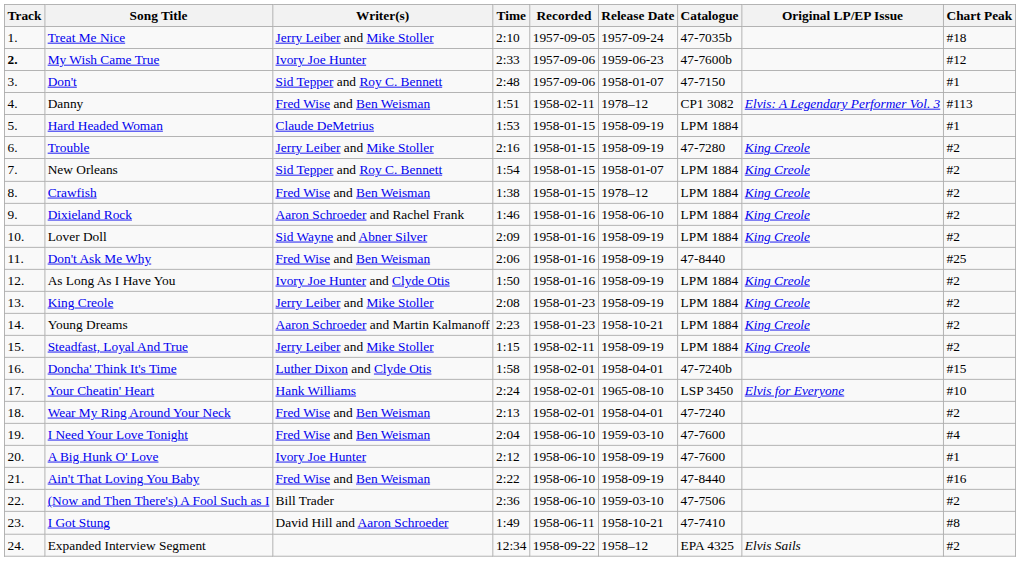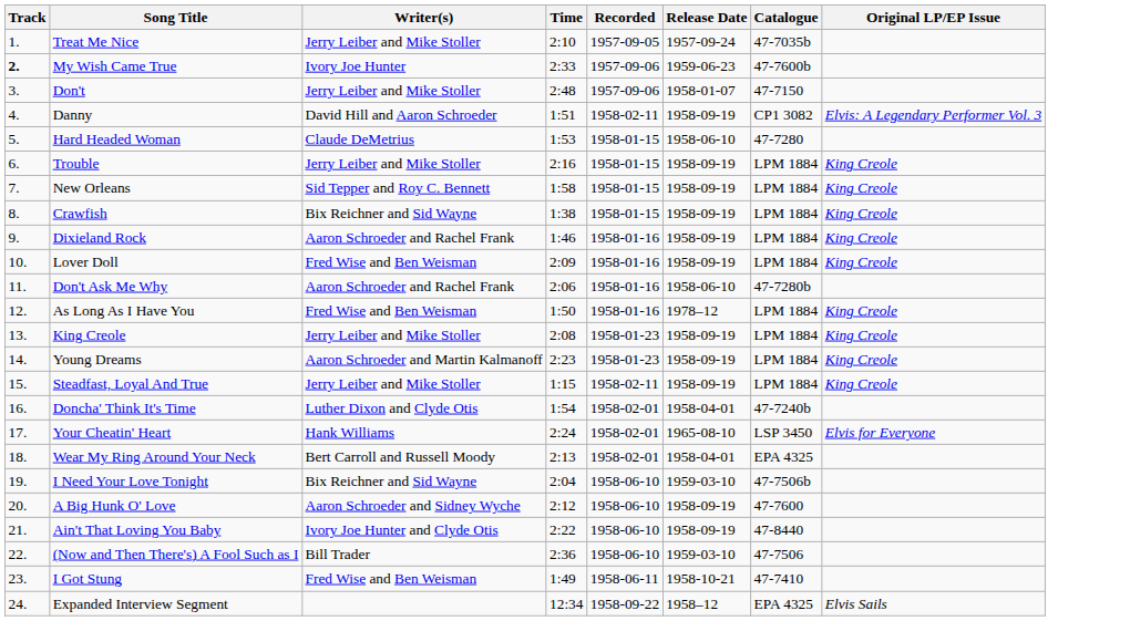 <table class="wikitable" style="font-size:95%;">
 <tr>
 <th>Track</th>
 <th>Song Title</th>
 <th>Writer(s)</th>
 <th>Time</th>
 <th>Recorded</th>
 <th>Release Date</th>
 <th>Catalogue</th>
 <th>Original LP/EP Issue</th>
-<th>Chart Peak</th>
 </tr>
 <tr>
 <td>1.</td>
 <td><a href='#'>Treat Me Nice</a></td>
 <td><a href='#'>Jerry Leiber</a> and <a href='#'>Mike Stoller</a></td>
 <td>2:10</td>
 <td>1957-09-05</td>
 <td>1957-09-24</td>
 <td>47-7035b</td>
 <td></td>
-<td>#18</td>
 </tr>
 <tr>
 <td><strong>2.</strong></td>
 <td><a href='#'>My Wish Came True</a></td>
 <td><a href='#'>Ivory Joe Hunter</a></td>
 <td>2:33</td>
 <td>1957-09-06</td>
 <td>1959-06-23</td>
 <td>47-7600b</td>
 <td></td>
-<td>#12</td>
 </tr>
 <tr>
 <td>3.</td>
 <td><a href='#'>Don't</a></td>
-<td><a href='#'>Sid Tepper</a> and <a href='#'>Roy C. Bennett</a></td>
+<td><a href='#'>Jerry Leiber</a> and <a href='#'>Mike Stoller</a></td>
 <td>2:48</td>
 <td>1957-09-06</td>
 <td>1958-01-07</td>
 <td>47-7150</td>
 <td></td>
-<td>#1</td>
 </tr>
 <tr>
 <td>4.</td>
 <td>Danny</td>
-<td><a href='#'>Fred Wise</a> and <a href='#'>Ben Weisman</a></td>
+<td>David Hill and <a href='#'>Aaron Schroeder</a></td>
 <td>1:51</td>
 <td>1958-02-11</td>
-<td>1978–12</td>
+<td>1958-09-19</td>
 <td>CP1 3082</td>
 <td><em><a href='#'>Elvis: A Legendary Performer Vol. 3</a></em></td>
-<td>#113</td>
 </tr>
 <tr>
 <td>5.</td>
 <td><a href='#'>Hard Headed Woman</a></td>
 <td><a href='#'>Claude DeMetrius</a></td>
 <td>1:53</td>
 <td>1958-01-15</td>
-<td>1958-09-19</td>
-<td>LPM 1884</td>
+<td>1958-06-10</td>
+<td>47-7280</td>
 <td></td>
-<td>#1</td>
 </tr>
 <tr>
 <td>6.</td>
 <td><a href='#'>Trouble</a></td>
 <td><a href='#'>Jerry Leiber</a> and <a href='#'>Mike Stoller</a></td>
 <td>2:16</td>
 <td>1958-01-15</td>
 <td>1958-09-19</td>
-<td>47-7280</td>
+<td>LPM 1884</td>
 <td><em><a href='#'>King Creole</a></em></td>
-<td>#2</td>
 </tr>
 <tr>
 <td>7.</td>
 <td>New Orleans</td>
 <td><a href='#'>Sid Tepper</a> and <a href='#'>Roy C. Bennett</a></td>
-<td>1:54</td>
+<td>1:58</td>
 <td>1958-01-15</td>
-<td>1958-01-07</td>
+<td>1958-09-19</td>
 <td>LPM 1884</td>
 <td><em><a href='#'>King Creole</a></em></td>
-<td>#2</td>
 </tr>
 <tr>
 <td>8.</td>
 <td><a href='#'>Crawfish</a></td>
-<td><a href='#'>Fred Wise</a> and <a href='#'>Ben Weisman</a></td>
+<td>Bix Reichner and <a href='#'>Sid Wayne</a></td>
 <td>1:38</td>
 <td>1958-01-15</td>
-<td>1978–12</td>
+<td>1958-09-19</td>
 <td>LPM 1884</td>
 <td><em><a href='#'>King Creole</a></em></td>
-<td>#2</td>
 </tr>
 <tr>
 <td>9.</td>
 <td><a href='#'>Dixieland Rock</a></td>
 <td><a href='#'>Aaron Schroeder</a> and Rachel Frank</td>
 <td>1:46</td>
 <td>1958-01-16</td>
-<td>1958-06-10</td>
+<td>1958-09-19</td>
 <td>LPM 1884</td>
 <td><em><a href='#'>King Creole</a></em></td>
-<td>#2</td>
 </tr>
 <tr>
 <td>10.</td>
 <td>Lover Doll</td>
-<td><a href='#'>Sid Wayne</a> and <a href='#'>Abner Silver</a></td>
+<td><a href='#'>Fred Wise</a> and <a href='#'>Ben Weisman</a></td>
 <td>2:09</td>
 <td>1958-01-16</td>
 <td>1958-09-19</td>
 <td>LPM 1884</td>
 <td><em><a href='#'>King Creole</a></em></td>
-<td>#2</td>
 </tr>
 <tr>
 <td>11.</td>
 <td><a href='#'>Don't Ask Me Why</a></td>
-<td><a href='#'>Fred Wise</a> and <a href='#'>Ben Weisman</a></td>
+<td><a href='#'>Aaron Schroeder</a> and Rachel Frank</td>
 <td>2:06</td>
 <td>1958-01-16</td>
-<td>1958-09-19</td>
-<td>47-8440</td>
+<td>1958-06-10</td>
+<td>47-7280b</td>
 <td></td>
-<td>#25</td>
 </tr>
 <tr>
 <td>12.</td>
 <td>As Long As I Have You</td>
-<td><a href='#'>Ivory Joe Hunter</a> and <a href='#'>Clyde Otis</a></td>
+<td><a href='#'>Fred Wise</a> and <a href='#'>Ben Weisman</a></td>
 <td>1:50</td>
 <td>1958-01-16</td>
-<td>1958-09-19</td>
+<td>1978–12</td>
 <td>LPM 1884</td>
 <td><em><a href='#'>King Creole</a></em></td>
-<td>#2</td>
 </tr>
 <tr>
 <td>13.</td>
 <td><a href='#'>King Creole</a></td>
 <td><a href='#'>Jerry Leiber</a> and <a href='#'>Mike Stoller</a></td>
 <td>2:08</td>
 <td>1958-01-23</td>
 <td>1958-09-19</td>
 <td>LPM 1884</td>
 <td><em><a href='#'>King Creole</a></em></td>
-<td>#2</td>
 </tr>
 <tr>
 <td>14.</td>
 <td>Young Dreams</td>
 <td><a href='#'>Aaron Schroeder</a> and Martin Kalmanoff</td>
 <td>2:23</td>
 <td>1958-01-23</td>
-<td>1958-10-21</td>
+<td>1958-09-19</td>
 <td>LPM 1884</td>
 <td><em><a href='#'>King Creole</a></em></td>
-<td>#2</td>
 </tr>
 <tr>
 <td>15.</td>
 <td><a href='#'>Steadfast, Loyal And True</a></td>
 <td><a href='#'>Jerry Leiber</a> and <a href='#'>Mike Stoller</a></td>
 <td>1:15</td>
 <td>1958-02-11</td>
 <td>1958-09-19</td>
 <td>LPM 1884</td>
 <td><em><a href='#'>King Creole</a></em></td>
-<td>#2</td>
 </tr>
 <tr>
 <td>16.</td>
 <td><a href='#'>Doncha' Think It's Time</a></td>
 <td><a href='#'>Luther Dixon</a> and <a href='#'>Clyde Otis</a></td>
-<td>1:58</td>
+<td>1:54</td>
 <td>1958-02-01</td>
 <td>1958-04-01</td>
 <td>47-7240b</td>
 <td></td>
-<td>#15</td>
 </tr>
 <tr>
 <td>17.</td>
 <td><a href='#'>Your Cheatin' Heart</a></td>
 <td><a href='#'>Hank Williams</a></td>
 <td>2:24</td>
 <td>1958-02-01</td>
 <td>1965-08-10</td>
 <td>LSP 3450</td>
 <td><em><a href='#'>Elvis for Everyone</a></em></td>
-<td>#10</td>
 </tr>
 <tr>
 <td>18.</td>
 <td><a href='#'>Wear My Ring Around Your Neck</a></td>
-<td><a href='#'>Fred Wise</a> and <a href='#'>Ben Weisman</a></td>
+<td>Bert Carroll and Russell Moody</td>
 <td>2:13</td>
 <td>1958-02-01</td>
 <td>1958-04-01</td>
-<td>47-7240</td>
+<td>EPA 4325</td>
 <td></td>
-<td>#2</td>
 </tr>
 <tr>
 <td>19.</td>
 <td><a href='#'>I Need Your Love Tonight</a></td>
-<td><a href='#'>Fred Wise</a> and <a href='#'>Ben Weisman</a></td>
+<td>Bix Reichner and <a href='#'>Sid Wayne</a></td>
 <td>2:04</td>
 <td>1958-06-10</td>
 <td>1959-03-10</td>
-<td>47-7600</td>
+<td>47-7506b</td>
 <td></td>
-<td>#4</td>
 </tr>
 <tr>
 <td>20.</td>
 <td><a href='#'>A Big Hunk O' Love</a></td>
-<td><a href='#'>Ivory Joe Hunter</a></td>
+<td><a href='#'>Aaron Schroeder</a> and <a href='#'>Sidney Wyche</a></td>
 <td>2:12</td>
 <td>1958-06-10</td>
 <td>1958-09-19</td>
 <td>47-7600</td>
 <td></td>
-<td>#1</td>
 </tr>
 <tr>
 <td>21.</td>
 <td><a href='#'>Ain't That Loving You Baby</a></td>
-<td><a href='#'>Fred Wise</a> and <a href='#'>Ben Weisman</a></td>
+<td><a href='#'>Ivory Joe Hunter</a> and <a href='#'>Clyde Otis</a></td>
 <td>2:22</td>
 <td>1958-06-10</td>
 <td>1958-09-19</td>
 <td>47-8440</td>
 <td></td>
-<td>#16</td>
 </tr>
 <tr>
 <td>22.</td>
 <td><a href='#'>(Now and Then There's) A Fool Such as I</a></td>
 <td>Bill Trader</td>
 <td>2:36</td>
 <td>1958-06-10</td>
 <td>1959-03-10</td>
 <td>47-7506</td>
 <td></td>
-<td>#2</td>
 </tr>
 <tr>
 <td>23.</td>
 <td><a href='#'>I Got Stung</a></td>
-<td>David Hill and <a href='#'>Aaron Schroeder</a></td>
+<td><a href='#'>Fred Wise</a> and <a href='#'>Ben Weisman</a></td>
 <td>1:49</td>
 <td>1958-06-11</td>
 <td>1958-10-21</td>
 <td>47-7410</td>
 <td></td>
-<td>#8</td>
 </tr>
 <tr>
 <td>24.</td>
 <td>Expanded Interview Segment</td>
 <td></td>
 <td>12:34</td>
 <td>1958-09-22</td>
 <td>1958–12</td>
 <td>EPA 4325</td>
 <td><em>Elvis Sails</em></td>
-<td>#2</td>
 </tr>
 </table>
